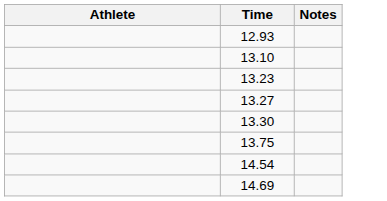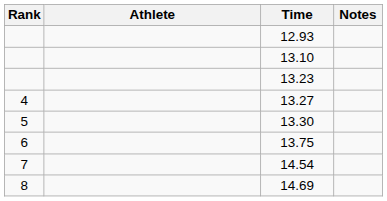 <table class="wikitable" style="text-align:center">
 <tr>
+<th width=40>Rank</th>
 <th width=250>Athlete</th>
 <th width=80>Time</th>
 <th width=50>Notes</th>
 </tr>
 <tr>
+<td></td>
 <td align=left></td>
 <td>12.93</td>
 <td></td>
 </tr>
 <tr>
+<td></td>
 <td align=left></td>
 <td>13.10</td>
 <td></td>
 </tr>
 <tr>
+<td></td>
 <td align=left></td>
 <td>13.23</td>
 <td></td>
 </tr>
 <tr>
+<td>4</td>
 <td align=left></td>
 <td>13.27</td>
 <td></td>
 </tr>
 <tr>
+<td>5</td>
 <td align=left></td>
 <td>13.30</td>
 <td></td>
 </tr>
 <tr>
+<td>6</td>
 <td align=left></td>
 <td>13.75</td>
 <td></td>
 </tr>
 <tr>
+<td>7</td>
 <td align=left></td>
 <td>14.54</td>
 <td></td>
 </tr>
 <tr>
+<td>8</td>
 <td align=left></td>
 <td>14.69</td>
 <td></td>
 </tr>
 </table>
